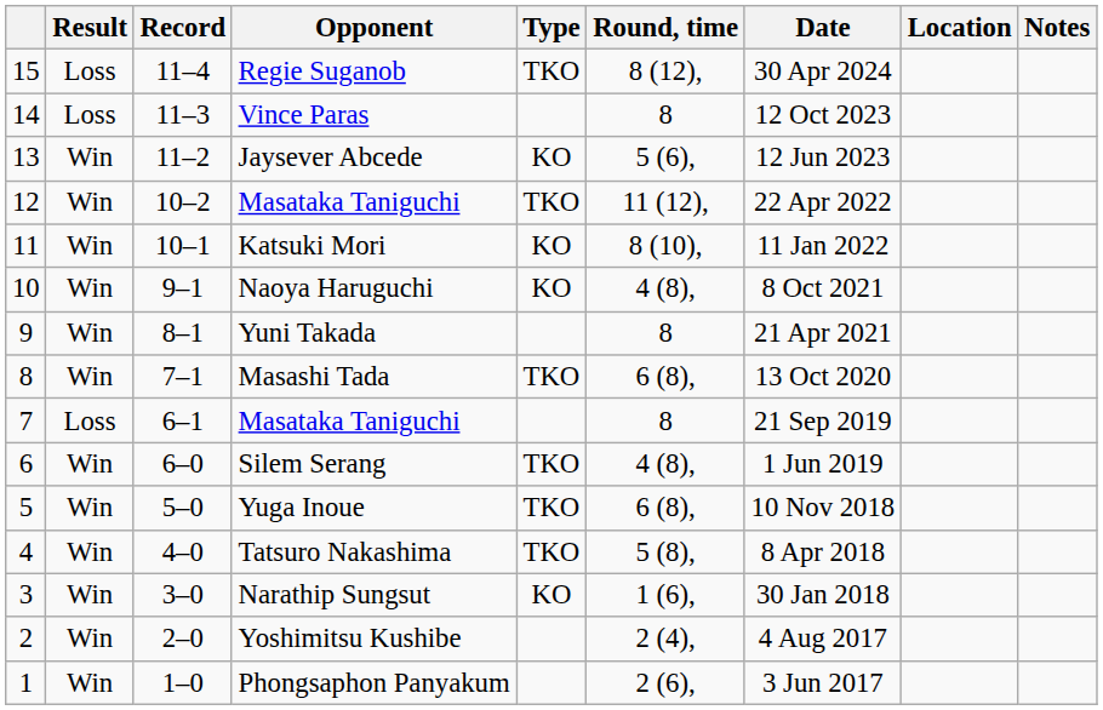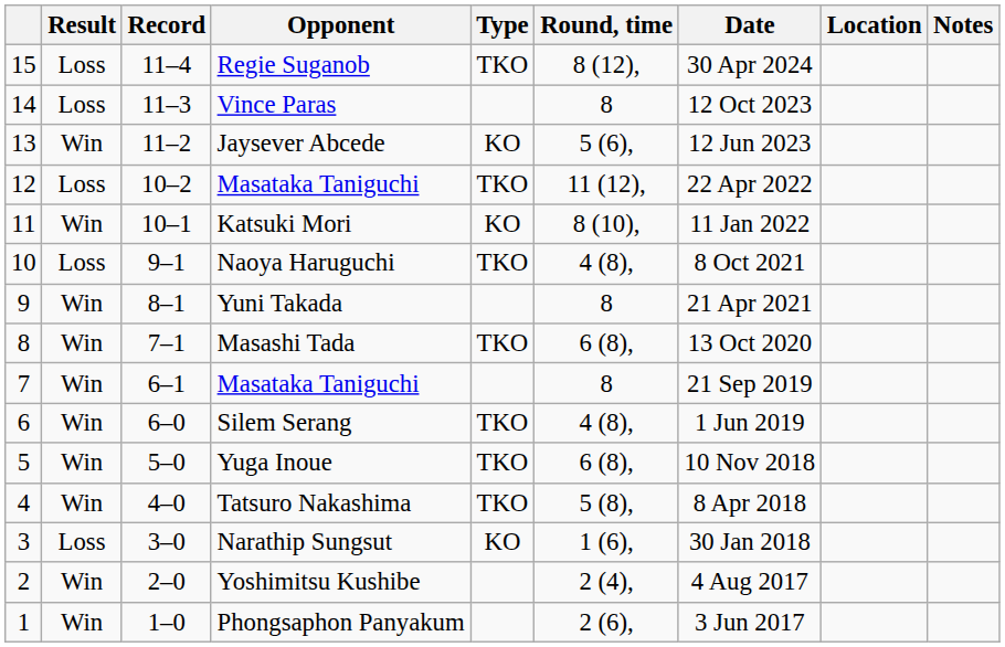 <table class="wikitable" style="text-align:center">
 <tr>
 <th></th>
 <th>Result</th>
 <th>Record</th>
 <th>Opponent</th>
 <th>Type</th>
 <th>Round, time</th>
 <th>Date</th>
 <th>Location</th>
 <th>Notes</th>
 </tr>
 <tr>
 <td>15</td>
 <td>Loss</td>
 <td>11–4</td>
 <td align=left><a href='#'>Regie Suganob</a></td>
 <td>TKO</td>
 <td>8 (12), </td>
 <td>30 Apr 2024</td>
 <td align=left></td>
 <td align=left></td>
 </tr>
 <tr>
 <td>14</td>
 <td>Loss</td>
 <td>11–3</td>
 <td align=left><a href='#'>Vince Paras</a></td>
 <td></td>
 <td>8</td>
 <td>12 Oct 2023</td>
 <td align=left></td>
 <td align=left></td>
 </tr>
 <tr>
 <td>13</td>
 <td>Win</td>
 <td>11–2</td>
 <td align=left>Jaysever Abcede</td>
 <td>KO</td>
 <td>5 (6), </td>
 <td>12 Jun 2023</td>
 <td align=left></td>
 <td align=left></td>
 </tr>
 <tr>
 <td>12</td>
-<td>Win</td>
+<td>Loss</td>
 <td>10–2</td>
 <td align=left><a href='#'>Masataka Taniguchi</a></td>
 <td>TKO</td>
 <td>11 (12), </td>
 <td>22 Apr 2022</td>
 <td align=left></td>
 <td align=left></td>
 </tr>
 <tr>
 <td>11</td>
 <td>Win</td>
 <td>10–1</td>
 <td align=left>Katsuki Mori</td>
 <td>KO</td>
 <td>8 (10), </td>
 <td>11 Jan 2022</td>
 <td align=left></td>
 <td align=left></td>
 </tr>
 <tr>
 <td>10</td>
-<td>Win</td>
+<td>Loss</td>
 <td>9–1</td>
 <td align=left>Naoya Haruguchi</td>
-<td>KO</td>
+<td>TKO</td>
 <td>4 (8), </td>
 <td>8 Oct 2021</td>
 <td align=left></td>
 <td align=left></td>
 </tr>
 <tr>
 <td>9</td>
 <td>Win</td>
 <td>8–1</td>
 <td align=left>Yuni Takada</td>
 <td></td>
 <td>8</td>
 <td>21 Apr 2021</td>
 <td align=left></td>
 <td align=left></td>
 </tr>
 <tr>
 <td>8</td>
 <td>Win</td>
 <td>7–1</td>
 <td align=left>Masashi Tada</td>
 <td>TKO</td>
 <td>6 (8), </td>
 <td>13 Oct 2020</td>
 <td align=left></td>
 <td align=left></td>
 </tr>
 <tr>
 <td>7</td>
-<td>Loss</td>
+<td>Win</td>
 <td>6–1</td>
 <td align=left><a href='#'>Masataka Taniguchi</a></td>
 <td></td>
 <td>8</td>
 <td>21 Sep 2019</td>
 <td align=left></td>
 <td align=left></td>
 </tr>
 <tr>
 <td>6</td>
 <td>Win</td>
 <td>6–0</td>
 <td align=left>Silem Serang</td>
 <td>TKO</td>
 <td>4 (8), </td>
 <td>1 Jun 2019</td>
 <td align=left></td>
 <td align=left></td>
 </tr>
 <tr>
 <td>5</td>
 <td>Win</td>
 <td>5–0</td>
 <td align=left>Yuga Inoue</td>
 <td>TKO</td>
 <td>6 (8), </td>
 <td>10 Nov 2018</td>
 <td align=left></td>
 <td align=left></td>
 </tr>
 <tr>
 <td>4</td>
 <td>Win</td>
 <td>4–0</td>
 <td align=left>Tatsuro Nakashima</td>
 <td>TKO</td>
 <td>5 (8), </td>
 <td>8 Apr 2018</td>
 <td align=left></td>
 <td align=left></td>
 </tr>
 <tr>
 <td>3</td>
-<td>Win</td>
+<td>Loss</td>
 <td>3–0</td>
 <td align=left>Narathip Sungsut</td>
 <td>KO</td>
 <td>1 (6), </td>
 <td>30 Jan 2018</td>
 <td align=left></td>
 <td align=left></td>
 </tr>
 <tr>
 <td>2</td>
 <td>Win</td>
 <td>2–0</td>
 <td align=left>Yoshimitsu Kushibe</td>
 <td></td>
 <td>2 (4), </td>
 <td>4 Aug 2017</td>
 <td align=left></td>
 <td align=left></td>
 </tr>
 <tr>
 <td>1</td>
 <td>Win</td>
 <td>1–0</td>
 <td align=left>Phongsaphon Panyakum</td>
 <td></td>
 <td>2 (6), </td>
 <td>3 Jun 2017</td>
 <td align=left></td>
 <td align=left></td>
 </tr>
 </table>
